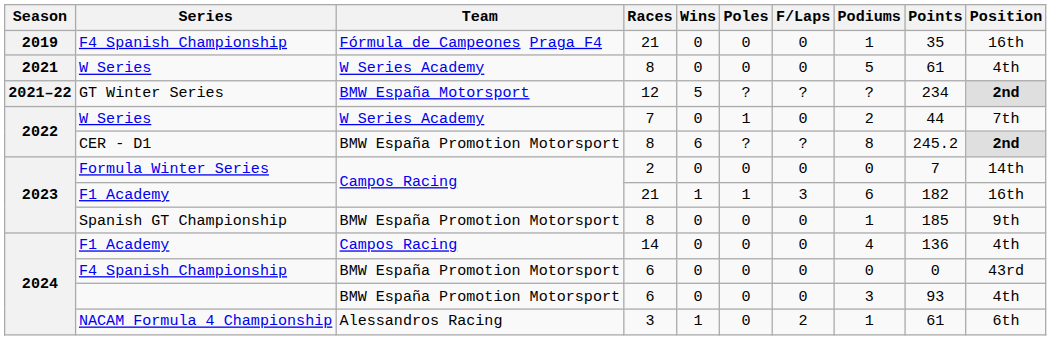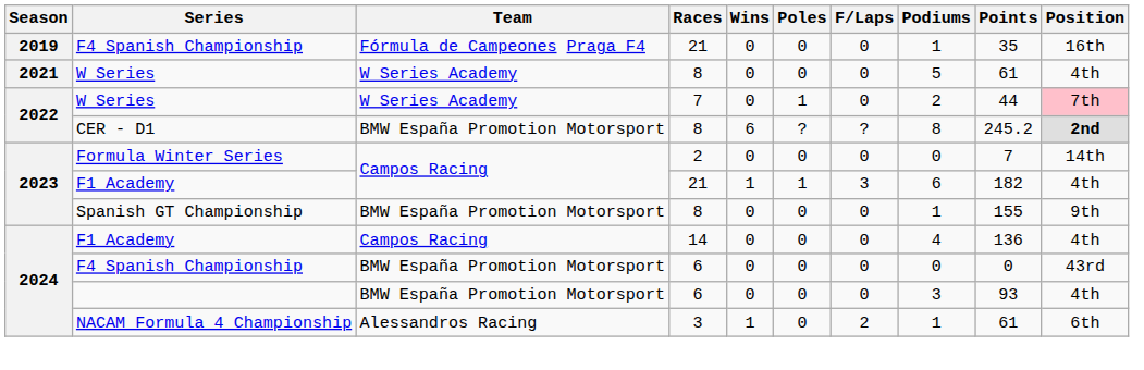 <table class="wikitable" style="font-size: 90%; text-align:center">
 <tr>
 <th scope="col">Season</th>
 <th scope="col">Series</th>
 <th scope="col">Team</th>
 <th scope="col">Races</th>
 <th scope="col">Wins</th>
 <th scope="col">Poles</th>
 <th scope="col">F/Laps</th>
 <th scope="col">Podiums</th>
 <th scope="col">Points</th>
 <th scope="col">Position</th>
 </tr>
 <tr>
 <th scope="row">2019</th>
 <td style="text-align:left;"><a href='#'>F4 Spanish Championship</a></td>
 <td style="text-align:left;"><a href='#'>Fórmula de Campeones</a> <a href='#'>Praga F4</a></td>
 <td>21</td>
 <td>0</td>
 <td>0</td>
 <td>0</td>
 <td>1</td>
 <td>35</td>
 <td>16th</td>
 </tr>
 <tr>
 <th scope="row">2021</th>
 <td style="text-align:left;"><a href='#'>W Series</a></td>
 <td style="text-align:left;"><a href='#'>W Series Academy</a></td>
 <td>8</td>
 <td>0</td>
 <td>0</td>
 <td>0</td>
 <td>5</td>
 <td>61</td>
 <td>4th</td>
 </tr>
 <tr>
-<th scope="row">2021–22</th>
-<td style="text-align:left;">GT Winter Series</td>
-<td style="text-align:left;"><a href='#'>BMW España Motorsport</a></td>
-<td>12</td>
-<td>5</td>
-<td>?</td>
-<td>?</td>
-<td>?</td>
-<td>234</td>
-<td style="background:#DFDFDF;"><strong>2nd</strong></td>
-</tr>
-<tr>
 <th scope="row" rowspan="2">2022</th>
 <td style="text-align:left;"><a href='#'>W Series</a></td>
 <td style="text-align:left;"><a href='#'>W Series Academy</a></td>
 <td>7</td>
 <td>0</td>
 <td>1</td>
 <td>0</td>
 <td>2</td>
 <td>44</td>
-<td>7th</td>
+<td style="background: pink;">7th</td>
 </tr>
 <tr>
 <td style="text-align:left;">CER - D1</td>
 <td style="text-align:left;">BMW España Promotion Motorsport</td>
 <td>8</td>
 <td>6</td>
 <td>?</td>
 <td>?</td>
 <td>8</td>
 <td>245.2</td>
 <td style="background:#DFDFDF;"><strong>2nd</strong></td>
 </tr>
 <tr>
 <th scope="row" rowspan="3">2023</th>
 <td style="text-align:left;"><a href='#'>Formula Winter Series</a></td>
 <td style="text-align:left;" rowspan="2"><a href='#'>Campos Racing</a></td>
 <td>2</td>
 <td>0</td>
 <td>0</td>
 <td>0</td>
 <td>0</td>
 <td>7</td>
 <td>14th</td>
 </tr>
 <tr>
 <td style="text-align:left;"><a href='#'>F1 Academy</a></td>
 <td>21</td>
 <td>1</td>
 <td>1</td>
 <td>3</td>
 <td>6</td>
 <td>182</td>
-<td>16th</td>
+<td>4th</td>
 </tr>
 <tr>
 <td style="text-align:left;">Spanish GT Championship</td>
 <td style="text-align:left;">BMW España Promotion Motorsport</td>
 <td>8</td>
 <td>0</td>
 <td>0</td>
 <td>0</td>
 <td>1</td>
-<td>185</td>
+<td>155</td>
 <td>9th</td>
 </tr>
 <tr>
 <th rowspan="4" scope="row">2024</th>
 <td style="text-align:left;"><a href='#'>F1 Academy</a></td>
 <td style="text-align:left;"><a href='#'>Campos Racing</a></td>
 <td>14</td>
 <td>0</td>
 <td>0</td>
 <td>0</td>
 <td>4</td>
 <td>136</td>
 <td>4th</td>
 </tr>
 <tr>
 <td style="text-align:left;"><a href='#'>F4 Spanish Championship</a></td>
 <td style="text-align:left;">BMW España Promotion Motorsport</td>
 <td>6</td>
 <td>0</td>
 <td>0</td>
 <td>0</td>
 <td>0</td>
 <td>0</td>
 <td>43rd</td>
 </tr>
 <tr>
 <td style="text-align:left;"></td>
 <td style="text-align:left;">BMW España Promotion Motorsport</td>
 <td>6</td>
 <td>0</td>
 <td>0</td>
 <td>0</td>
 <td>3</td>
 <td>93</td>
 <td>4th</td>
 </tr>
 <tr>
 <td align=left><a href='#'>NACAM Formula 4 Championship</a></td>
 <td align=left>Alessandros Racing</td>
 <td>3</td>
 <td>1</td>
 <td>0</td>
 <td>2</td>
 <td>1</td>
 <td>61</td>
 <td>6th</td>
 </tr>
 </table>
